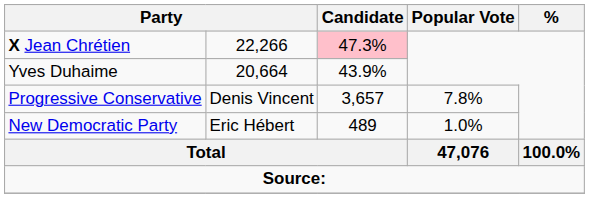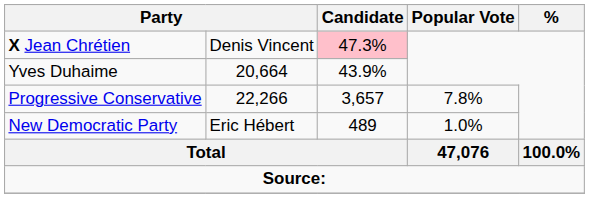 <table class="wikitable">
 <tr>
 <th colspan="2">Party</th>
 <th>Candidate</th>
 <th>Popular Vote</th>
 <th>%</th>
 </tr>
 <tr>
 <td> <strong>X</strong> <a href='#'>Jean Chrétien</a></td>
-<td align=center>22,266</td>
+<td>Denis Vincent</td>
 <td align=center style="background: pink;">47.3%</td>
 </tr>
 <tr>
 <td>Yves Duhaime</td>
 <td align=center>20,664</td>
 <td align=center>43.9%</td>
 </tr>
 <tr>
 <td><a href='#'>Progressive Conservative</a></td>
-<td>Denis Vincent</td>
+<td align=center>22,266</td>
 <td align=center>3,657</td>
 <td align=center>7.8%</td>
 </tr>
 <tr>
 <td><a href='#'>New Democratic Party</a></td>
 <td>Eric Hébert</td>
 <td align=center>489</td>
 <td align=center>1.0%</td>
 </tr>
 <tr>
 <th colspan=3>Total</th>
 <th>47,076</th>
 <th>100.0%</th>
 </tr>
 <tr>
 <td align="center" colspan=5><strong>Source:</strong> </td>
 </tr>
 <tr>
 </tr>
 </table>
